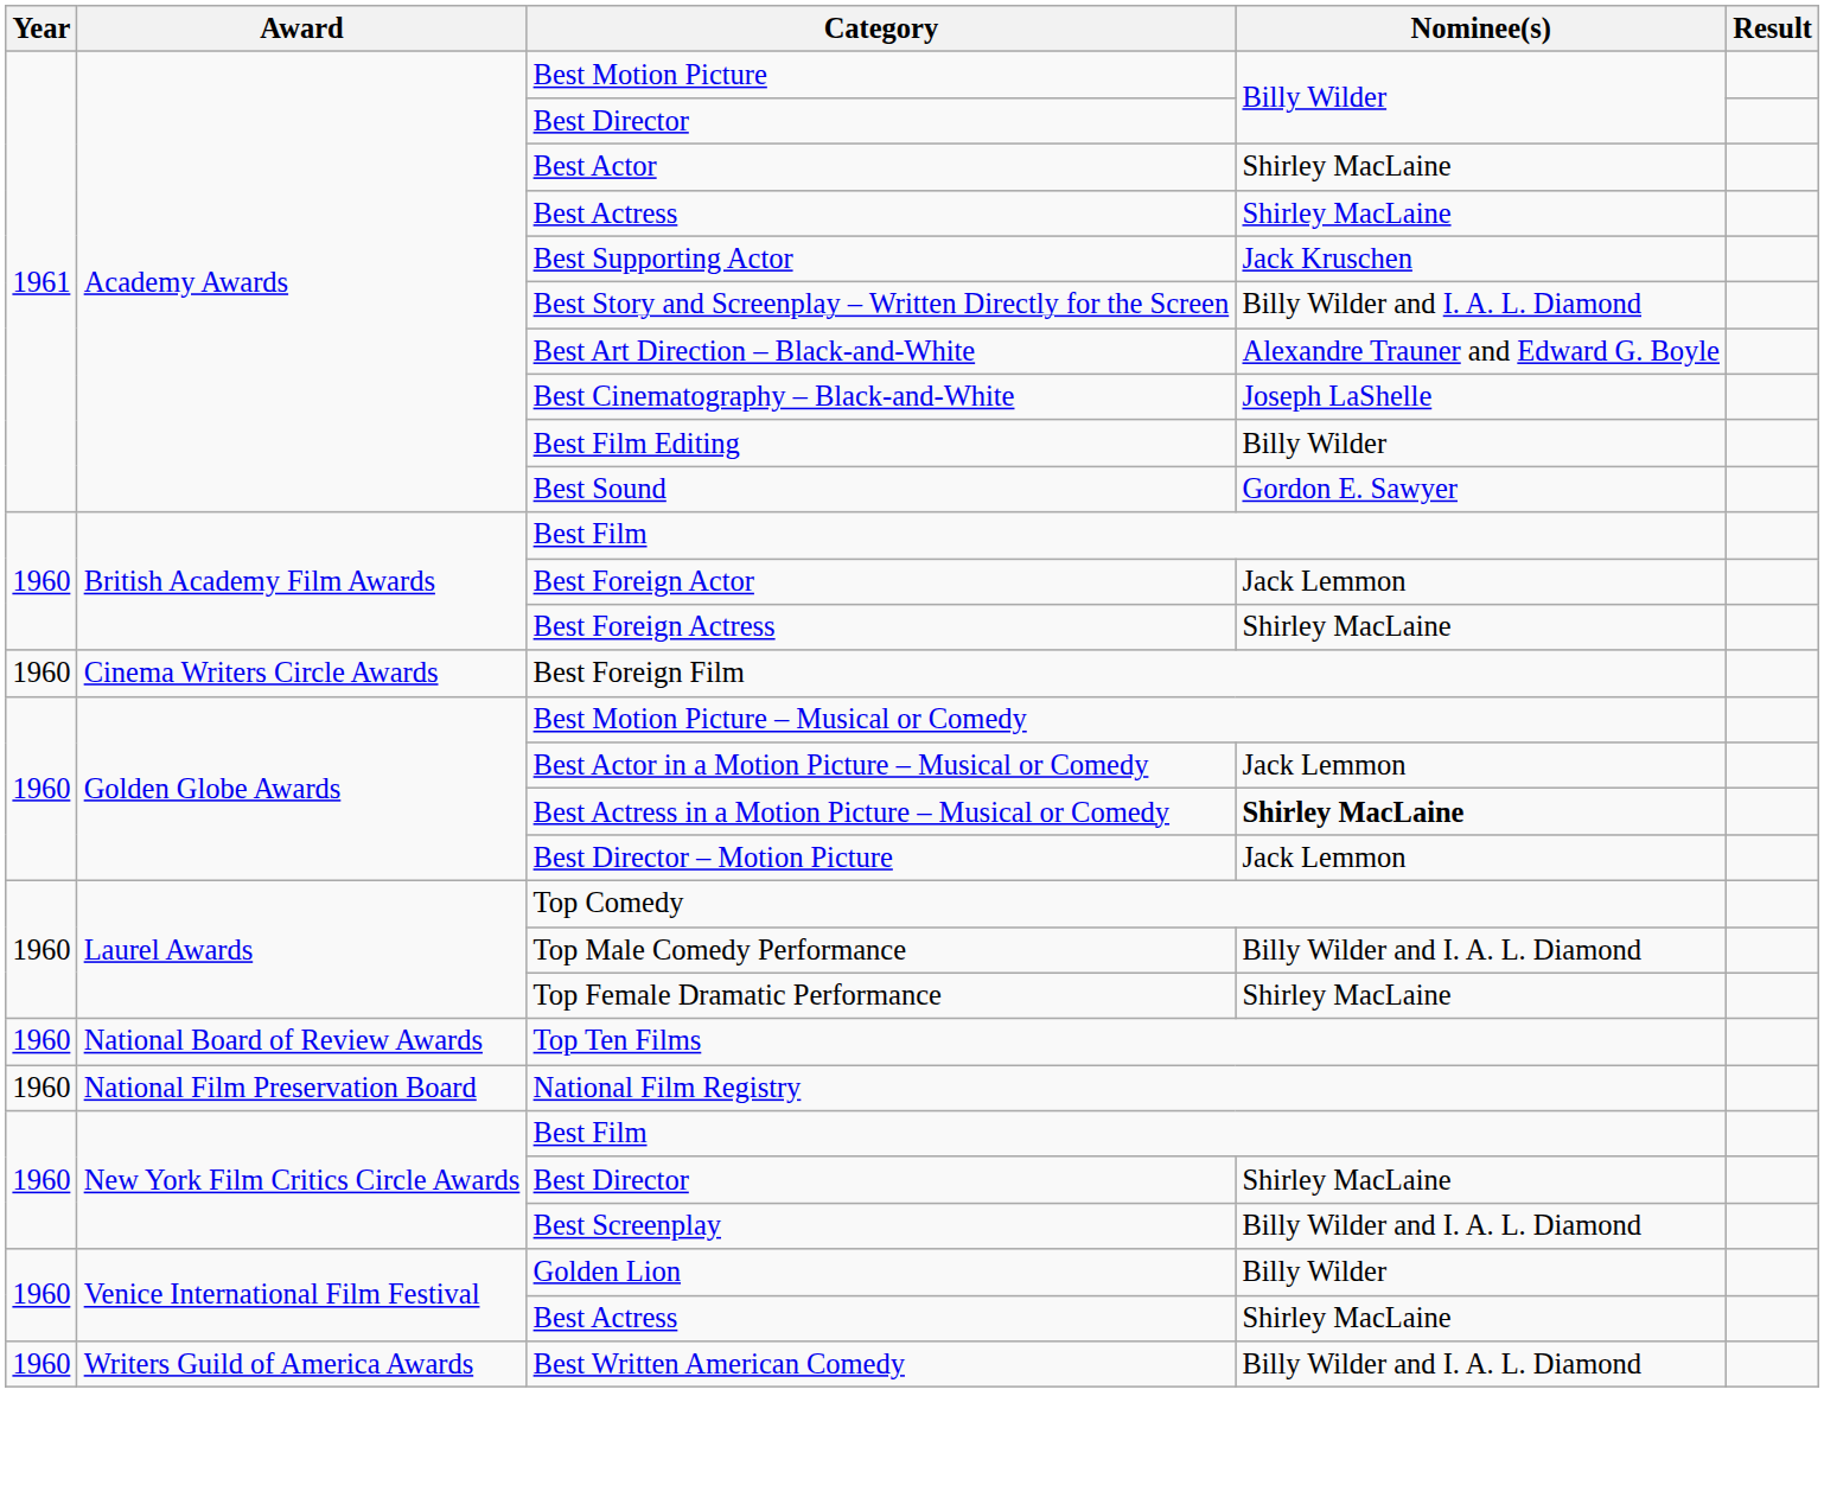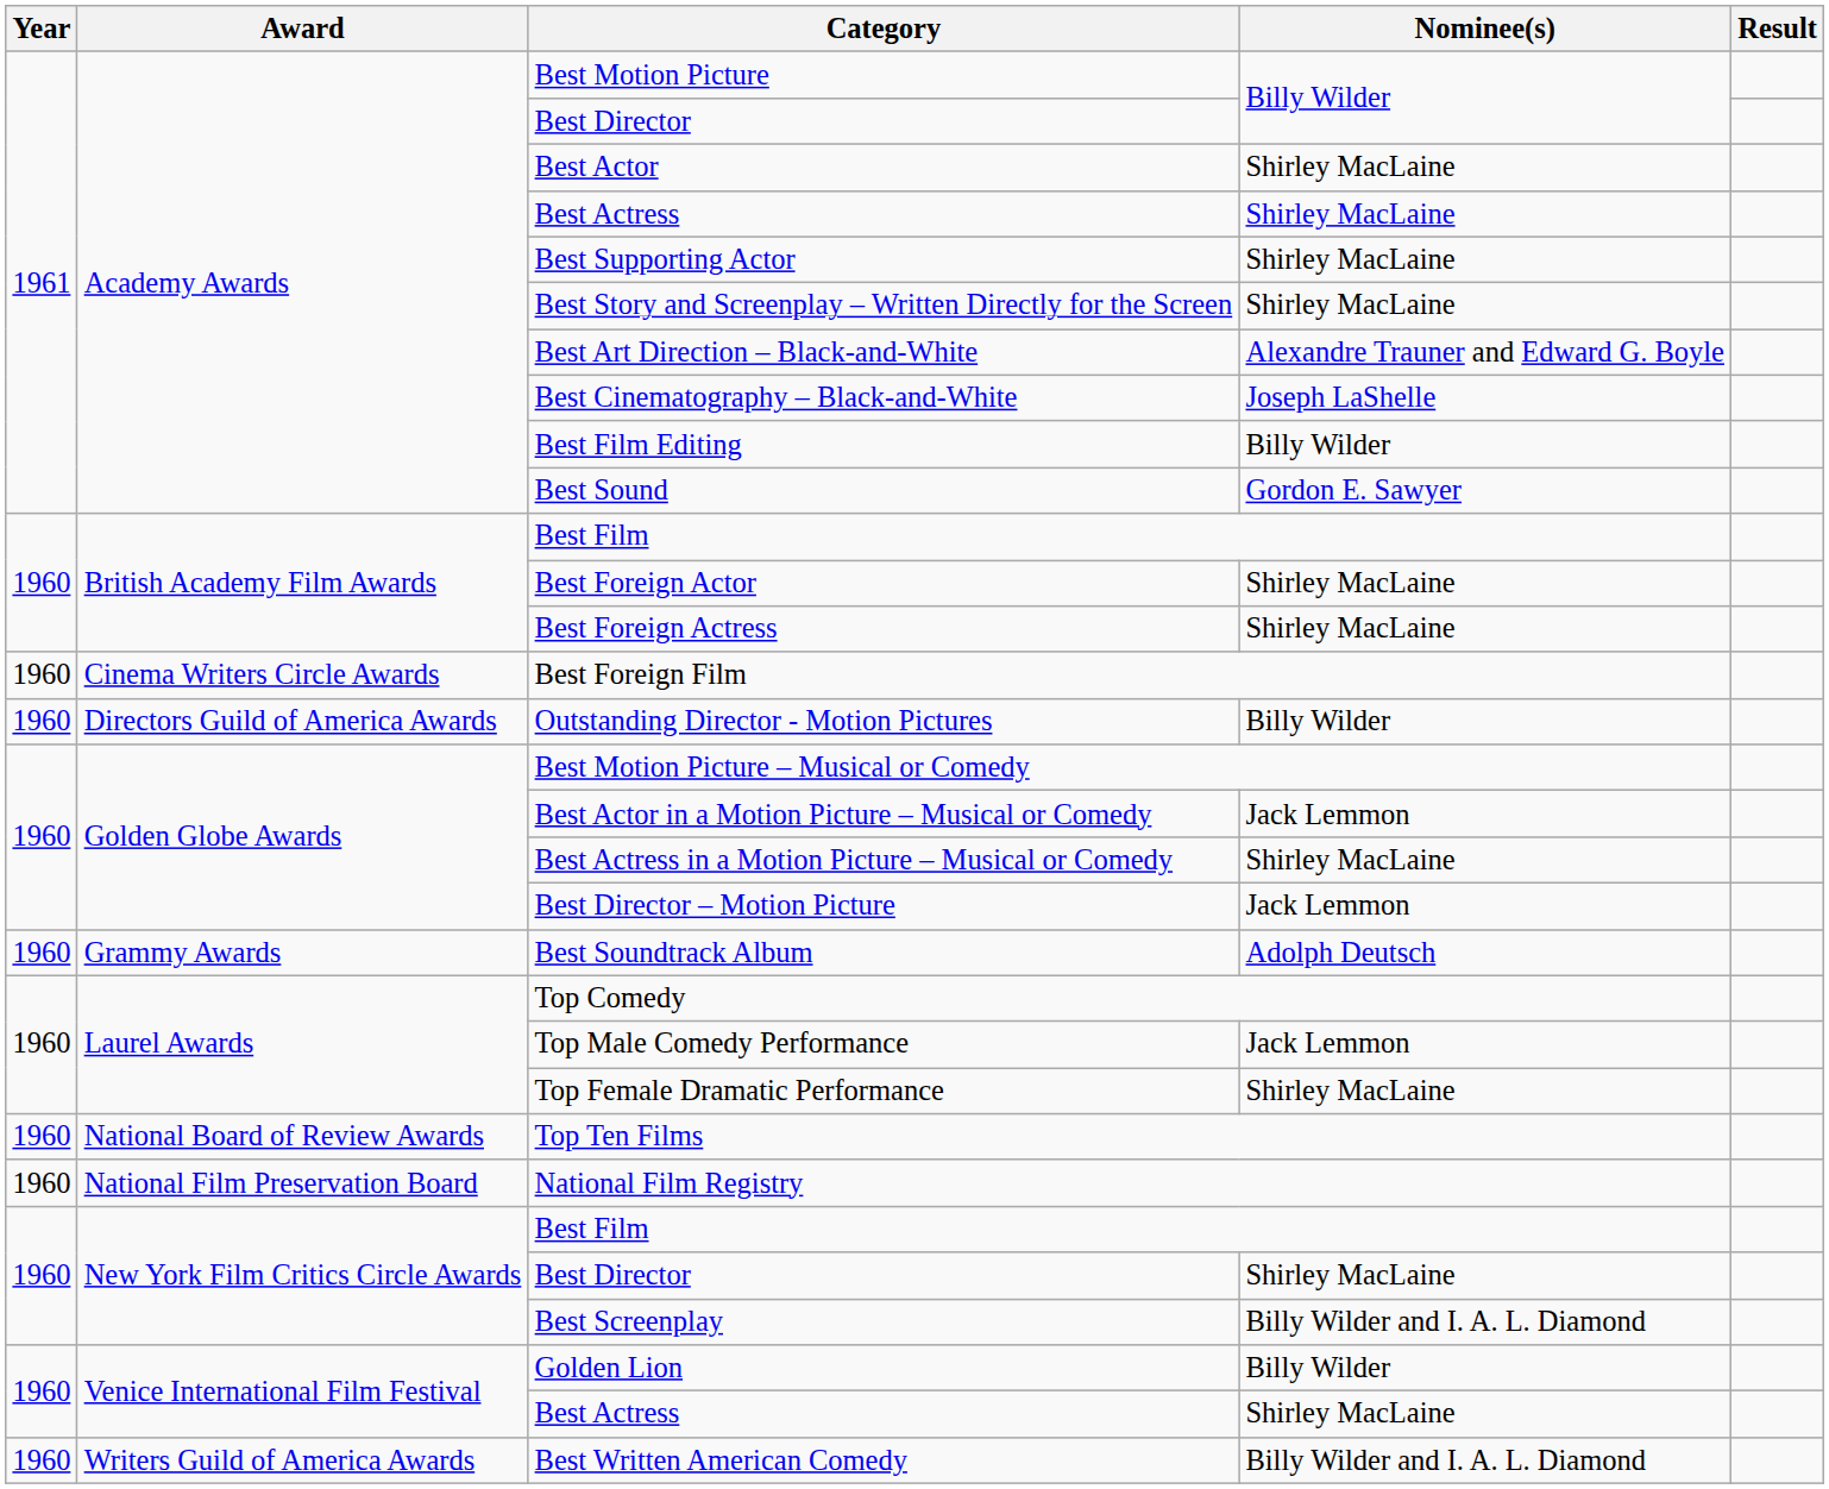 <table class="wikitable plainrowheaders">
 <tr>
 <th>Year</th>
 <th>Award</th>
 <th>Category</th>
 <th>Nominee(s)</th>
 <th>Result</th>
 </tr>
 <tr>
 <td rowspan="10"><a href='#'>1961</a></td>
 <td rowspan="10"><a href='#'>Academy Awards</a></td>
 <td><a href='#'>Best Motion Picture</a></td>
 <td rowspan="2"><a href='#'>Billy Wilder</a></td>
 <td></td>
 </tr>
 <tr>
 <td><a href='#'>Best Director</a></td>
 <td></td>
 </tr>
 <tr>
 <td><a href='#'>Best Actor</a></td>
 <td>Shirley MacLaine</td>
 <td></td>
 </tr>
 <tr>
 <td><a href='#'>Best Actress</a></td>
 <td><a href='#'>Shirley MacLaine</a></td>
 <td></td>
 </tr>
 <tr>
 <td><a href='#'>Best Supporting Actor</a></td>
-<td><a href='#'>Jack Kruschen</a></td>
+<td>Shirley MacLaine</td>
 <td></td>
 </tr>
 <tr>
 <td><a href='#'>Best Story and Screenplay – Written Directly for the Screen</a></td>
-<td>Billy Wilder and <a href='#'>I. A. L. Diamond</a></td>
+<td>Shirley MacLaine</td>
 <td></td>
 </tr>
 <tr>
 <td><a href='#'>Best Art Direction – Black-and-White</a></td>
 <td><a href='#'>Alexandre Trauner</a> and <a href='#'>Edward G. Boyle</a></td>
 <td></td>
 </tr>
 <tr>
 <td><a href='#'>Best Cinematography – Black-and-White</a></td>
 <td><a href='#'>Joseph LaShelle</a></td>
 <td></td>
 </tr>
 <tr>
 <td><a href='#'>Best Film Editing</a></td>
 <td>Billy Wilder</td>
 <td></td>
 </tr>
 <tr>
 <td><a href='#'>Best Sound</a></td>
 <td><a href='#'>Gordon E. Sawyer</a></td>
 <td></td>
 </tr>
 <tr>
 <td rowspan="3"><a href='#'>1960</a></td>
 <td rowspan="3"><a href='#'>British Academy Film Awards</a></td>
 <td colspan="2"><a href='#'>Best Film</a></td>
 <td></td>
 </tr>
 <tr>
 <td><a href='#'>Best Foreign Actor</a></td>
-<td>Jack Lemmon</td>
+<td>Shirley MacLaine</td>
 <td></td>
 </tr>
 <tr>
 <td><a href='#'>Best Foreign Actress</a></td>
 <td>Shirley MacLaine</td>
 <td></td>
 </tr>
 <tr>
 <td>1960</td>
 <td><a href='#'>Cinema Writers Circle Awards</a></td>
 <td colspan="2">Best Foreign Film</td>
+<td></td>
+</tr>
+<tr>
+<td><a href='#'>1960</a></td>
+<td><a href='#'>Directors Guild of America Awards</a></td>
+<td><a href='#'>Outstanding Director - Motion Pictures</a></td>
+<td>Billy Wilder</td>
 <td></td>
 </tr>
 <tr>
 <td rowspan="4"><a href='#'>1960</a></td>
 <td rowspan="4"><a href='#'>Golden Globe Awards</a></td>
 <td colspan="2"><a href='#'>Best Motion Picture – Musical or Comedy</a></td>
 <td></td>
 </tr>
 <tr>
 <td><a href='#'>Best Actor in a Motion Picture – Musical or Comedy</a></td>
 <td>Jack Lemmon</td>
 <td></td>
 </tr>
 <tr>
 <td><a href='#'>Best Actress in a Motion Picture – Musical or Comedy</a></td>
-<td><strong>Shirley MacLaine</strong></td>
+<td>Shirley MacLaine</td>
 <td></td>
 </tr>
 <tr>
 <td><a href='#'>Best Director – Motion Picture</a></td>
 <td>Jack Lemmon</td>
+<td></td>
+</tr>
+<tr>
+<td><a href='#'>1960</a></td>
+<td><a href='#'>Grammy Awards</a></td>
+<td><a href='#'>Best Soundtrack Album</a></td>
+<td><a href='#'>Adolph Deutsch</a></td>
 <td></td>
 </tr>
 <tr>
 <td rowspan="3">1960</td>
 <td rowspan="3"><a href='#'>Laurel Awards</a></td>
 <td colspan="2">Top Comedy</td>
 <td></td>
 </tr>
 <tr>
 <td>Top Male Comedy Performance</td>
-<td>Billy Wilder and I. A. L. Diamond</td>
+<td>Jack Lemmon</td>
 <td></td>
 </tr>
 <tr>
 <td>Top Female Dramatic Performance</td>
 <td>Shirley MacLaine</td>
 <td></td>
 </tr>
 <tr>
 <td><a href='#'>1960</a></td>
 <td><a href='#'>National Board of Review Awards</a></td>
 <td colspan="2"><a href='#'>Top Ten Films</a></td>
 <td></td>
 </tr>
 <tr>
 <td>1960</td>
 <td><a href='#'>National Film Preservation Board</a></td>
 <td colspan="2"><a href='#'>National Film Registry</a></td>
 <td></td>
 </tr>
 <tr>
 <td rowspan="3"><a href='#'>1960</a></td>
 <td rowspan="3"><a href='#'>New York Film Critics Circle Awards</a></td>
 <td colspan="2"><a href='#'>Best Film</a></td>
 <td></td>
 </tr>
 <tr>
 <td><a href='#'>Best Director</a></td>
 <td>Shirley MacLaine</td>
 <td></td>
 </tr>
 <tr>
 <td><a href='#'>Best Screenplay</a></td>
 <td>Billy Wilder and I. A. L. Diamond</td>
 <td></td>
 </tr>
 <tr>
 <td rowspan="2"><a href='#'>1960</a></td>
 <td rowspan="2"><a href='#'>Venice International Film Festival</a></td>
 <td><a href='#'>Golden Lion</a></td>
 <td>Billy Wilder</td>
 <td></td>
 </tr>
 <tr>
 <td><a href='#'>Best Actress</a></td>
 <td>Shirley MacLaine</td>
 <td></td>
 </tr>
 <tr>
 <td><a href='#'>1960</a></td>
 <td><a href='#'>Writers Guild of America Awards</a></td>
 <td><a href='#'>Best Written American Comedy</a></td>
 <td>Billy Wilder and I. A. L. Diamond</td>
 <td></td>
 </tr>
 </table>
